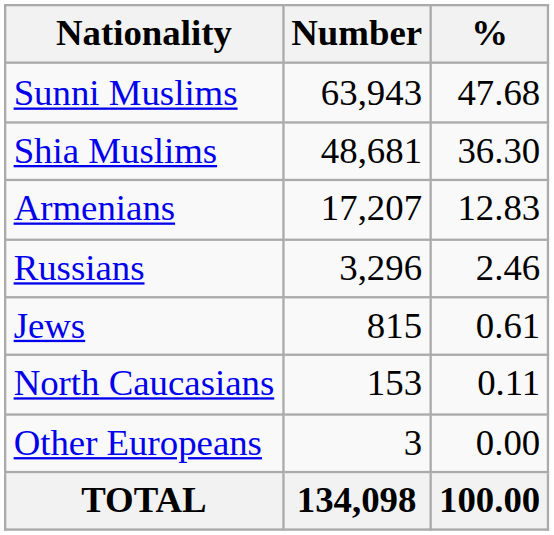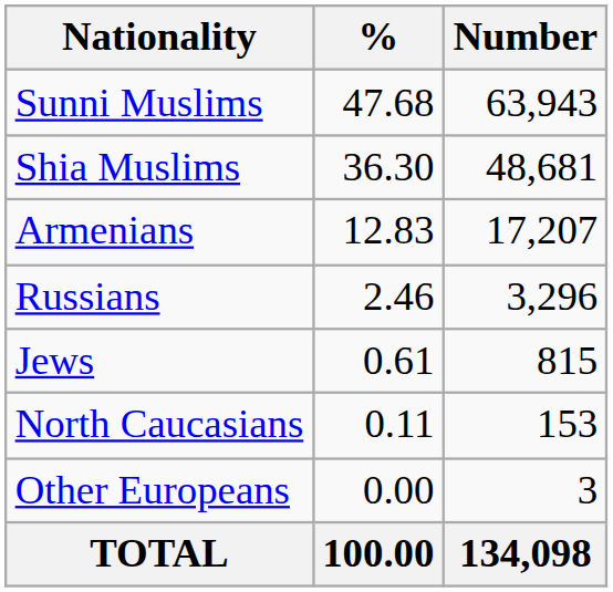 <table class="wikitable sortable">
 <tr>
 <th>Nationality</th>
+<th>%</th>
 <th>Number</th>
-<th>%</th>
 </tr>
 <tr>
 <td><a href='#'>Sunni Muslims</a></td>
+<td align="right">47.68</td>
 <td align="right">63,943</td>
-<td align="right">47.68</td>
 </tr>
 <tr>
 <td><a href='#'>Shia Muslims</a></td>
+<td align="right">36.30</td>
 <td align="right">48,681</td>
-<td align="right">36.30</td>
 </tr>
 <tr>
 <td><a href='#'>Armenians</a></td>
+<td align="right">12.83</td>
 <td align="right">17,207</td>
-<td align="right">12.83</td>
 </tr>
 <tr>
 <td><a href='#'>Russians</a></td>
+<td align="right">2.46</td>
 <td align="right">3,296</td>
-<td align="right">2.46</td>
 </tr>
 <tr>
 <td><a href='#'>Jews</a></td>
+<td align="right">0.61</td>
 <td align="right">815</td>
-<td align="right">0.61</td>
 </tr>
 <tr>
 <td><a href='#'>North Caucasians</a></td>
+<td align="right">0.11</td>
 <td align="right">153</td>
-<td align="right">0.11</td>
 </tr>
 <tr>
 <td><a href='#'>Other Europeans</a></td>
+<td align="right">0.00</td>
 <td align="right">3</td>
-<td align="right">0.00</td>
 </tr>
 <tr>
 <th>TOTAL</th>
+<th>100.00</th>
 <th>134,098</th>
-<th>100.00</th>
 </tr>
 </table>
